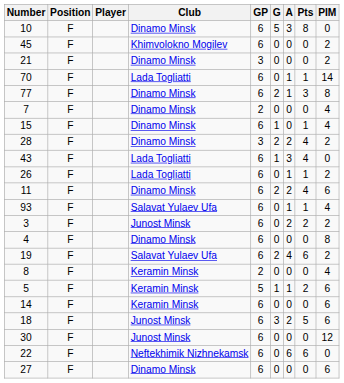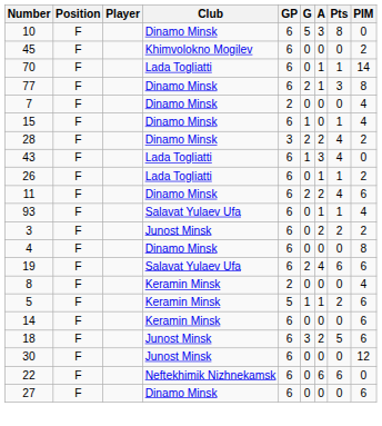 <table class="wikitable sortable" style="text-align:center; padding:4px; border-spacing=0;">
 <tr>
 <th>Number</th>
 <th>Position</th>
 <th>Player</th>
 <th>Club</th>
 <th>GP</th>
 <th>G</th>
 <th>A</th>
 <th>Pts</th>
 <th>PIM</th>
 </tr>
 <tr>
 <td>10</td>
 <td>F</td>
 <td align=left></td>
 <td align=left><a href='#'>Dinamo Minsk</a></td>
 <td>6</td>
 <td>5</td>
 <td>3</td>
 <td>8</td>
 <td>0</td>
 </tr>
 <tr>
 <td>45</td>
 <td>F</td>
 <td align=left></td>
 <td align=left><a href='#'>Khimvolokno Mogilev</a></td>
 <td>6</td>
-<td>0</td>
-<td>0</td>
-<td>0</td>
-<td>2</td>
-</tr>
-<tr>
-<td>21</td>
-<td>F</td>
-<td align=left></td>
-<td align=left><a href='#'>Dinamo Minsk</a></td>
-<td>3</td>
 <td>0</td>
 <td>0</td>
 <td>0</td>
 <td>2</td>
 </tr>
 <tr>
 <td>70</td>
 <td>F</td>
 <td align=left></td>
 <td align=left><a href='#'>Lada Togliatti</a></td>
 <td>6</td>
 <td>0</td>
 <td>1</td>
 <td>1</td>
 <td>14</td>
 </tr>
 <tr>
 <td>77</td>
 <td>F</td>
 <td align=left></td>
 <td align=left><a href='#'>Dinamo Minsk</a></td>
 <td>6</td>
 <td>2</td>
 <td>1</td>
 <td>3</td>
 <td>8</td>
 </tr>
 <tr>
 <td>7</td>
 <td>F</td>
 <td align=left></td>
 <td align=left><a href='#'>Dinamo Minsk</a></td>
 <td>2</td>
 <td>0</td>
 <td>0</td>
 <td>0</td>
 <td>4</td>
 </tr>
 <tr>
 <td>15</td>
 <td>F</td>
 <td align=left></td>
 <td align=left><a href='#'>Dinamo Minsk</a></td>
 <td>6</td>
 <td>1</td>
 <td>0</td>
 <td>1</td>
 <td>4</td>
 </tr>
 <tr>
 <td>28</td>
 <td>F</td>
 <td align=left></td>
 <td align=left><a href='#'>Dinamo Minsk</a></td>
 <td>3</td>
 <td>2</td>
 <td>2</td>
 <td>4</td>
 <td>2</td>
 </tr>
 <tr>
 <td>43</td>
 <td>F</td>
 <td align=left></td>
 <td align=left><a href='#'>Lada Togliatti</a></td>
 <td>6</td>
 <td>1</td>
 <td>3</td>
 <td>4</td>
 <td>0</td>
 </tr>
 <tr>
 <td>26</td>
 <td>F</td>
 <td align=left></td>
 <td align=left><a href='#'>Lada Togliatti</a></td>
 <td>6</td>
 <td>0</td>
 <td>1</td>
 <td>1</td>
 <td>2</td>
 </tr>
 <tr>
 <td>11</td>
 <td>F</td>
 <td align=left></td>
 <td align=left><a href='#'>Dinamo Minsk</a></td>
 <td>6</td>
 <td>2</td>
 <td>2</td>
 <td>4</td>
 <td>6</td>
 </tr>
 <tr>
 <td>93</td>
 <td>F</td>
 <td align=left></td>
 <td align=left><a href='#'>Salavat Yulaev Ufa</a></td>
 <td>6</td>
 <td>0</td>
 <td>1</td>
 <td>1</td>
 <td>4</td>
 </tr>
 <tr>
 <td>3</td>
 <td>F</td>
 <td align=left></td>
 <td align=left><a href='#'>Junost Minsk</a></td>
 <td>6</td>
 <td>0</td>
 <td>2</td>
 <td>2</td>
 <td>2</td>
 </tr>
 <tr>
 <td>4</td>
 <td>F</td>
 <td align=left></td>
 <td align=left><a href='#'>Dinamo Minsk</a></td>
 <td>6</td>
 <td>0</td>
 <td>0</td>
 <td>0</td>
 <td>8</td>
 </tr>
 <tr>
 <td>19</td>
 <td>F</td>
 <td align=left></td>
 <td align=left><a href='#'>Salavat Yulaev Ufa</a></td>
 <td>6</td>
 <td>2</td>
 <td>4</td>
 <td>6</td>
-<td>2</td>
+<td>6</td>
 </tr>
 <tr>
 <td>8</td>
 <td>F</td>
 <td align=left></td>
 <td align=left><a href='#'>Keramin Minsk</a></td>
 <td>2</td>
 <td>0</td>
 <td>0</td>
 <td>0</td>
 <td>4</td>
 </tr>
 <tr>
 <td>5</td>
 <td>F</td>
 <td align=left></td>
 <td align=left><a href='#'>Keramin Minsk</a></td>
 <td>5</td>
 <td>1</td>
 <td>1</td>
 <td>2</td>
 <td>6</td>
 </tr>
 <tr>
 <td>14</td>
 <td>F</td>
 <td align=left></td>
 <td align=left><a href='#'>Keramin Minsk</a></td>
 <td>6</td>
 <td>0</td>
 <td>0</td>
 <td>0</td>
 <td>6</td>
 </tr>
 <tr>
 <td>18</td>
 <td>F</td>
 <td align=left></td>
 <td align=left><a href='#'>Junost Minsk</a></td>
 <td>6</td>
 <td>3</td>
 <td>2</td>
 <td>5</td>
 <td>6</td>
 </tr>
 <tr>
 <td>30</td>
 <td>F</td>
 <td align=left></td>
 <td align=left><a href='#'>Junost Minsk</a></td>
 <td>6</td>
 <td>0</td>
 <td>0</td>
 <td>0</td>
 <td>12</td>
 </tr>
 <tr>
 <td>22</td>
 <td>F</td>
 <td align=left></td>
 <td align=left><a href='#'>Neftekhimik Nizhnekamsk</a></td>
 <td>6</td>
 <td>0</td>
 <td>6</td>
 <td>6</td>
 <td>0</td>
 </tr>
 <tr>
 <td>27</td>
 <td>F</td>
 <td align=left></td>
 <td align=left><a href='#'>Dinamo Minsk</a></td>
 <td>6</td>
 <td>0</td>
 <td>0</td>
 <td>0</td>
 <td>6</td>
 </tr>
 </table>
